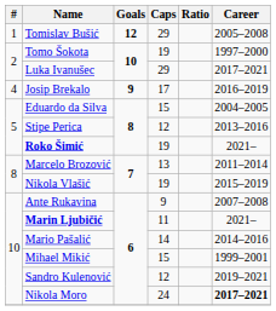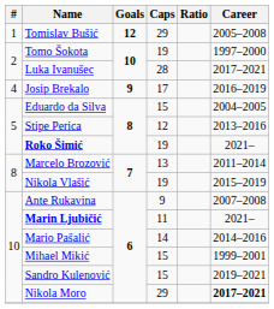 <table class="wikitable sortable" style="text-align: center;">
 <tr>
 <th>#</th>
 <th class="unsortable">Name</th>
 <th>Goals</th>
 <th>Caps</th>
 <th>Ratio</th>
 <th class="unsortable">Career</th>
 </tr>
 <tr>
 <td>1</td>
 <td style="text-align: left;"><a href='#'>Tomislav Bušić</a></td>
 <td><strong>12</strong></td>
 <td>29</td>
 <td></td>
 <td>2005–2008</td>
 </tr>
 <tr>
 <td rowspan="2">2</td>
 <td align="left"><a href='#'>Tomo Šokota</a></td>
 <td rowspan="2"><strong>10</strong></td>
 <td>19</td>
 <td></td>
 <td>1997–2000</td>
 </tr>
 <tr>
 <td align="left"><a href='#'>Luka Ivanušec</a></td>
-<td>29</td>
+<td>28</td>
 <td></td>
 <td>2017–2021</td>
 </tr>
 <tr>
 <td>4</td>
 <td align="left"><a href='#'>Josip Brekalo</a></td>
 <td><strong>9</strong></td>
 <td>17</td>
 <td></td>
 <td>2016–2019</td>
 </tr>
 <tr>
 <td rowspan="3">5</td>
 <td align="left"><a href='#'>Eduardo da Silva</a></td>
 <td rowspan="3"><strong>8</strong></td>
 <td>15</td>
 <td></td>
 <td>2004–2005</td>
 </tr>
 <tr>
 <td align="left"><a href='#'>Stipe Perica</a></td>
 <td>12</td>
 <td></td>
 <td>2013–2016</td>
 </tr>
 <tr>
 <td align="left"><strong><a href='#'>Roko Šimić</a></strong></td>
 <td>19</td>
 <td></td>
 <td>2021–</td>
 </tr>
 <tr>
 <td rowspan=2>8</td>
 <td align="left"><a href='#'>Marcelo Brozović</a></td>
 <td rowspan="2"><strong>7</strong></td>
 <td>13</td>
 <td></td>
 <td>2011–2014</td>
 </tr>
 <tr>
 <td align="left"><a href='#'>Nikola Vlašić</a></td>
 <td>19</td>
 <td></td>
 <td>2015–2019</td>
 </tr>
 <tr>
 <td rowspan=6>10</td>
 <td align="left"><a href='#'>Ante Rukavina</a></td>
 <td rowspan=6><strong>6</strong></td>
 <td>9</td>
 <td></td>
 <td>2007–2008</td>
 </tr>
 <tr>
 <td align="left"><strong><a href='#'>Marin Ljubičić</a></strong></td>
 <td>11</td>
 <td></td>
 <td>2021–</td>
 </tr>
 <tr>
 <td align="left"><a href='#'>Mario Pašalić</a></td>
 <td>14</td>
 <td></td>
 <td>2014–2016</td>
 </tr>
 <tr>
 <td align="left"><a href='#'>Mihael Mikić</a></td>
 <td>15</td>
 <td></td>
 <td>1999–2001</td>
 </tr>
 <tr>
 <td align="left"><a href='#'>Sandro Kulenović</a></td>
-<td>12</td>
+<td>15</td>
 <td></td>
 <td>2019–2021</td>
 </tr>
 <tr>
 <td align="left"><a href='#'>Nikola Moro</a></td>
-<td>24</td>
+<td>29</td>
 <td></td>
 <td><strong>2017–2021</strong></td>
 </tr>
 <tr>
 </tr>
 </table>
